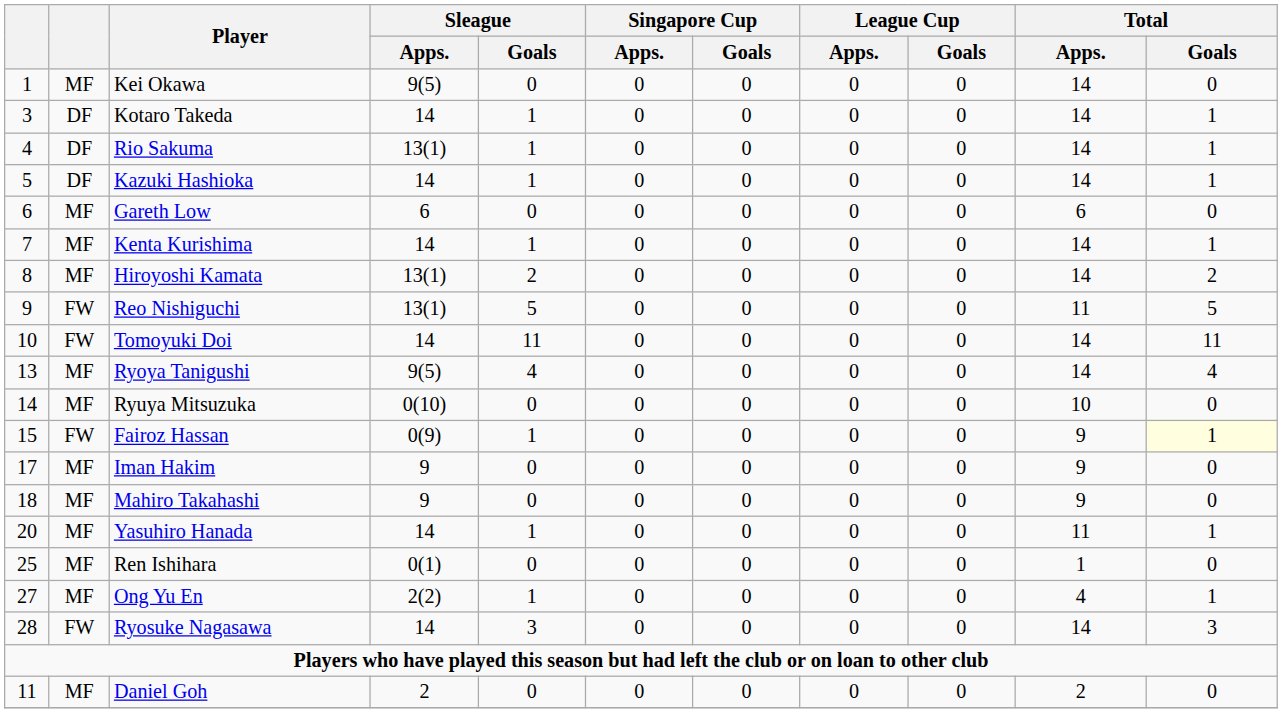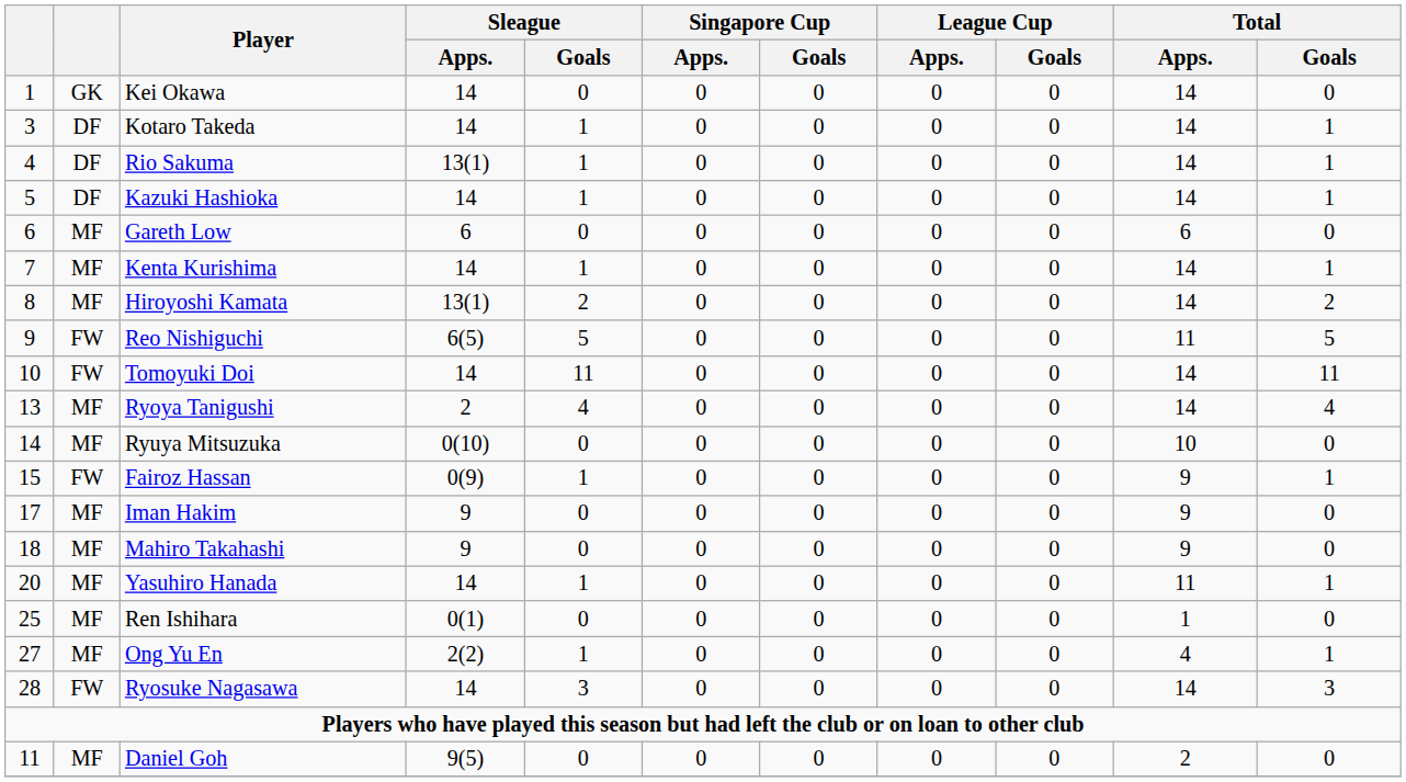 <table class="wikitable" style="text-align:center; font-size:100%; width:80%;">
 <tr>
 <th rowspan=2></th>
 <th rowspan=2></th>
 <th rowspan=2 width="200">Player</th>
 <th colspan=2 width="105">Sleague</th>
 <th colspan=2 width="105">Singapore Cup</th>
 <th colspan=2 width="105">League Cup</th>
 <th colspan=2 width="130">Total</th>
 </tr>
 <tr>
 <th>Apps.</th>
 <th>Goals</th>
 <th>Apps.</th>
 <th>Goals</th>
 <th>Apps.</th>
 <th>Goals</th>
 <th>Apps.</th>
 <th>Goals</th>
 </tr>
 <tr>
 <td>1</td>
-<td>MF</td>
+<td>GK</td>
 <td align="left"> Kei Okawa</td>
-<td>9(5)</td>
+<td>14</td>
 <td>0</td>
 <td>0</td>
 <td>0</td>
 <td>0</td>
 <td>0</td>
 <td>14</td>
 <td>0</td>
 </tr>
 <tr>
 <td>3</td>
 <td>DF</td>
 <td align="left"> Kotaro Takeda</td>
 <td>14</td>
 <td>1</td>
 <td>0</td>
 <td>0</td>
 <td>0</td>
 <td>0</td>
 <td>14</td>
 <td>1</td>
 </tr>
 <tr>
 <td>4</td>
 <td>DF</td>
 <td align="left"> <a href='#'>Rio Sakuma</a></td>
 <td>13(1)</td>
 <td>1</td>
 <td>0</td>
 <td>0</td>
 <td>0</td>
 <td>0</td>
 <td>14</td>
 <td>1</td>
 </tr>
 <tr>
 <td>5</td>
 <td>DF</td>
 <td align="left"> <a href='#'>Kazuki Hashioka</a></td>
 <td>14</td>
 <td>1</td>
 <td>0</td>
 <td>0</td>
 <td>0</td>
 <td>0</td>
 <td>14</td>
 <td>1</td>
 </tr>
 <tr>
 <td>6</td>
 <td>MF</td>
 <td align="left"> <a href='#'>Gareth Low</a></td>
 <td>6</td>
 <td>0</td>
 <td>0</td>
 <td>0</td>
 <td>0</td>
 <td>0</td>
 <td>6</td>
 <td>0</td>
 </tr>
 <tr>
 <td>7</td>
 <td>MF</td>
 <td align="left"> <a href='#'>Kenta Kurishima</a></td>
 <td>14</td>
 <td>1</td>
 <td>0</td>
 <td>0</td>
 <td>0</td>
 <td>0</td>
 <td>14</td>
 <td>1</td>
 </tr>
 <tr>
 <td>8</td>
 <td>MF</td>
 <td align="left"> <a href='#'>Hiroyoshi Kamata</a></td>
 <td>13(1)</td>
 <td>2</td>
 <td>0</td>
 <td>0</td>
 <td>0</td>
 <td>0</td>
 <td>14</td>
 <td>2</td>
 </tr>
 <tr>
 <td>9</td>
 <td>FW</td>
 <td align="left"> <a href='#'>Reo Nishiguchi</a></td>
-<td>13(1)</td>
+<td>6(5)</td>
 <td>5</td>
 <td>0</td>
 <td>0</td>
 <td>0</td>
 <td>0</td>
 <td>11</td>
 <td>5</td>
 </tr>
 <tr>
 <td>10</td>
 <td>FW</td>
 <td align="left"> <a href='#'>Tomoyuki Doi</a></td>
 <td>14</td>
 <td>11</td>
 <td>0</td>
 <td>0</td>
 <td>0</td>
 <td>0</td>
 <td>14</td>
 <td>11</td>
 </tr>
 <tr>
 <td>13</td>
 <td>MF</td>
 <td align="left"> <a href='#'>Ryoya Tanigushi</a></td>
-<td>9(5)</td>
+<td>2</td>
 <td>4</td>
 <td>0</td>
 <td>0</td>
 <td>0</td>
 <td>0</td>
 <td>14</td>
 <td>4</td>
 </tr>
 <tr>
 <td>14</td>
 <td>MF</td>
 <td align="left"> Ryuya Mitsuzuka</td>
 <td>0(10)</td>
 <td>0</td>
 <td>0</td>
 <td>0</td>
 <td>0</td>
 <td>0</td>
 <td>10</td>
 <td>0</td>
 </tr>
 <tr>
 <td>15</td>
 <td>FW</td>
 <td align="left"> <a href='#'>Fairoz Hassan</a></td>
 <td>0(9)</td>
 <td>1</td>
 <td>0</td>
 <td>0</td>
 <td>0</td>
 <td>0</td>
 <td>9</td>
-<td style="background: lightyellow;">1</td>
+<td>1</td>
 </tr>
 <tr>
 <td>17</td>
 <td>MF</td>
 <td align="left"> <a href='#'>Iman Hakim</a></td>
 <td>9</td>
 <td>0</td>
 <td>0</td>
 <td>0</td>
 <td>0</td>
 <td>0</td>
 <td>9</td>
 <td>0</td>
 </tr>
 <tr>
 <td>18</td>
 <td>MF</td>
 <td align="left"> <a href='#'>Mahiro Takahashi</a></td>
 <td>9</td>
 <td>0</td>
 <td>0</td>
 <td>0</td>
 <td>0</td>
 <td>0</td>
 <td>9</td>
 <td>0</td>
 </tr>
 <tr>
 <td>20</td>
 <td>MF</td>
 <td align="left"> <a href='#'>Yasuhiro Hanada</a></td>
 <td>14</td>
 <td>1</td>
 <td>0</td>
 <td>0</td>
 <td>0</td>
 <td>0</td>
 <td>11</td>
 <td>1</td>
 </tr>
 <tr>
 <td>25</td>
 <td>MF</td>
 <td align="left"> Ren Ishihara</td>
 <td>0(1)</td>
 <td>0</td>
 <td>0</td>
 <td>0</td>
 <td>0</td>
 <td>0</td>
 <td>1</td>
 <td>0</td>
 </tr>
 <tr>
 <td>27</td>
 <td>MF</td>
 <td align="left"> <a href='#'>Ong Yu En</a></td>
 <td>2(2)</td>
 <td>1</td>
 <td>0</td>
 <td>0</td>
 <td>0</td>
 <td>0</td>
 <td>4</td>
 <td>1</td>
 </tr>
 <tr>
 <td>28</td>
 <td>FW</td>
 <td align="left"> <a href='#'>Ryosuke Nagasawa</a></td>
 <td>14</td>
 <td>3</td>
 <td>0</td>
 <td>0</td>
 <td>0</td>
 <td>0</td>
 <td>14</td>
 <td>3</td>
 </tr>
 <tr>
 <td colspan="17"><strong>Players who have played this season but had left the club or on loan to other club</strong></td>
 </tr>
 <tr>
 <td>11</td>
 <td>MF</td>
 <td align="left"> <a href='#'>Daniel Goh</a></td>
-<td>2</td>
+<td>9(5)</td>
 <td>0</td>
 <td>0</td>
 <td>0</td>
 <td>0</td>
 <td>0</td>
 <td>2</td>
 <td>0</td>
 </tr>
 <tr>
 </tr>
 </table>
